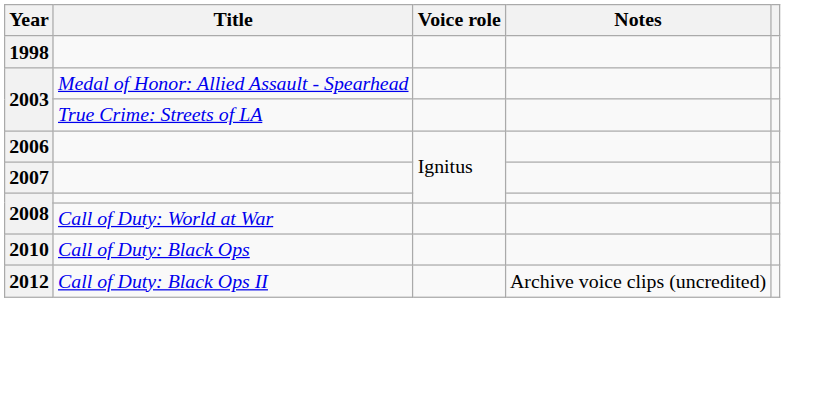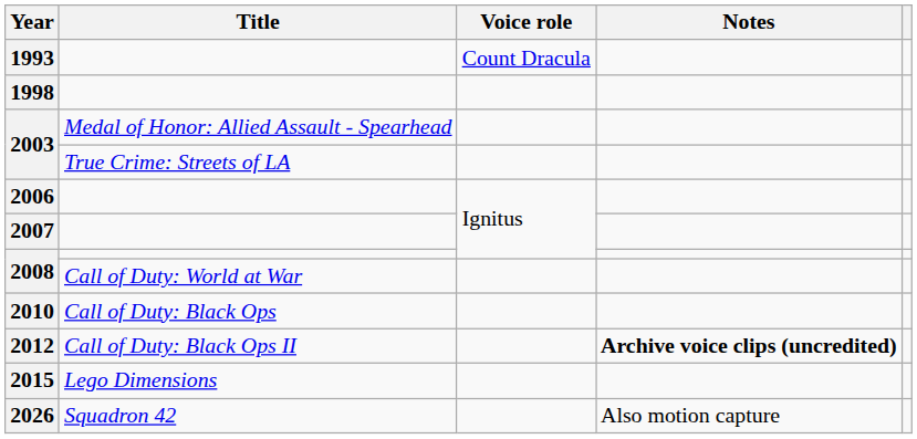 <table class="wikitable plainrowheaders sortable" style="margin-right: 0;">
 <tr>
 <th scope="col">Year</th>
 <th scope="col">Title</th>
 <th scope="col">Voice role</th>
 <th scope="col">Notes</th>
 <th scope="col" class="unsortable"></th>
+</tr>
+<tr>
+<th scope="row">1993</th>
+<td><em></em></td>
+<td><a href='#'>Count Dracula</a></td>
+<td></td>
+<td style="text-align: center;"></td>
 </tr>
 <tr>
 <th scope="row">1998</th>
 <td><em></em></td>
 <td></td>
 <td></td>
 <td style="text-align: center;"></td>
 </tr>
 <tr>
 <th scope="row"  rowspan="2">2003</th>
 <td><em><a href='#'>Medal of Honor: Allied Assault - Spearhead</a></em></td>
 <td></td>
 <td></td>
 <td style="text-align: center;"></td>
 </tr>
 <tr>
 <td><em><a href='#'>True Crime: Streets of LA</a></em></td>
 <td></td>
 <td></td>
 <td style="text-align: center;"></td>
 </tr>
 <tr>
 <th scope="row">2006</th>
 <td><em></em></td>
 <td rowspan="3">Ignitus</td>
 <td></td>
 <td style="text-align: center;"></td>
 </tr>
 <tr>
 <th scope="row">2007</th>
 <td><em></em></td>
 <td></td>
 <td style="text-align: center;"></td>
 </tr>
 <tr>
 <th scope="row"  rowspan="2">2008</th>
 <td><em></em></td>
 <td></td>
 <td style="text-align: center;"></td>
 </tr>
 <tr>
 <td><em><a href='#'>Call of Duty: World at War</a></em></td>
 <td></td>
 <td></td>
 <td style="text-align: center;"></td>
 </tr>
 <tr>
 <th scope="row">2010</th>
 <td><em><a href='#'>Call of Duty: Black Ops</a></em></td>
 <td></td>
 <td></td>
 <td style="text-align: center;"></td>
 </tr>
 <tr>
 <th scope="row">2012</th>
 <td><em><a href='#'>Call of Duty: Black Ops II</a></em></td>
 <td></td>
-<td>Archive voice clips (uncredited)</td>
+<td><strong>Archive voice clips (uncredited)</strong></td>
+<td style="text-align: center;"></td>
+</tr>
+<tr>
+<th scope="row">2015</th>
+<td><em><a href='#'>Lego Dimensions</a></em></td>
+<td></td>
+<td style="text-align: center;"></td>
+<td></td>
+</tr>
+<tr>
+<th scope="row">2026</th>
+<td><em><a href='#'>Squadron 42</a></em></td>
+<td></td>
+<td>Also motion capture</td>
 <td style="text-align: center;"></td>
 </tr>
 </table>
